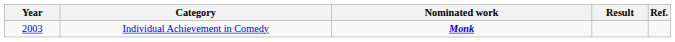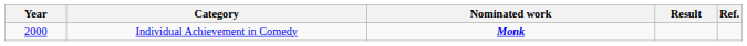 <table class="wikitable plainrowheaders" style="text-align:center;">
 <tr>
 <th scope="col" style="width:5em;">Year</th>
 <th scope="col" style="width:26em;">Category</th>
 <th scope="col" style="width:25em;">Nominated work</th>
 <th scope="col" style="width:5em;">Result</th>
 <th>Ref.</th>
 </tr>
 <tr>
-<td><a href='#'>2003</a></td>
+<td><a href='#'>2000</a></td>
 <td><a href='#'>Individual Achievement in Comedy</a></td>
 <td><strong><em><a href='#'>Monk</a></em></strong></td>
 <td></td>
 <td></td>
 </tr>
 </table>
